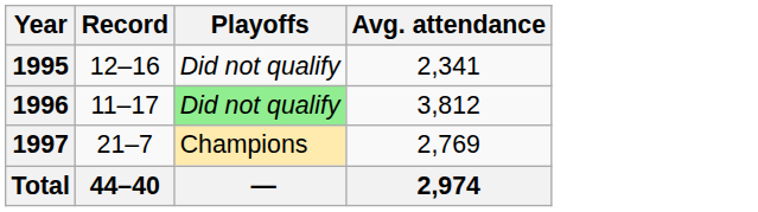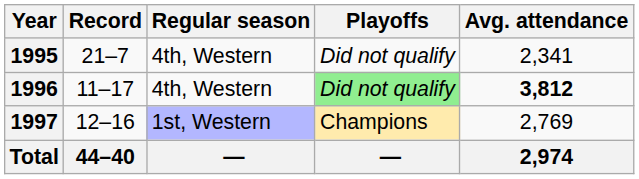 <table class="wikitable">
 <tr>
 <th scope="col">Year</th>
 <th>Record</th>
+<th>Regular season</th>
 <th>Playoffs</th>
 <th>Avg. attendance</th>
 </tr>
 <tr>
 <th scope = "row">1995</th>
-<td align=center>12–16</td>
+<td align=center>21–7</td>
+<td>4th, Western</td>
 <td><em>Did not qualify</em></td>
 <td align=center>2,341</td>
 </tr>
 <tr>
 <th scope = "row">1996</th>
 <td align=center>11–17</td>
+<td>4th, Western</td>
 <td style="background: lightgreen;"><em>Did not qualify</em></td>
-<td align=center>3,812</td>
+<td align=center><strong>3,812</strong></td>
 </tr>
 <tr>
 <th scope = "row">1997</th>
-<td align=center>21–7</td>
+<td align=center>12–16</td>
+<td bgcolor="B3B7FF">1st, Western</td>
 <td bgcolor="FFEBAD">Champions</td>
 <td align=center>2,769</td>
 </tr>
 <tr>
 <th scope = "row">Total</th>
 <th>44–40</th>
 <th> —</th>
+<th> —</th>
 <th>2,974</th>
 </tr>
 </table>
